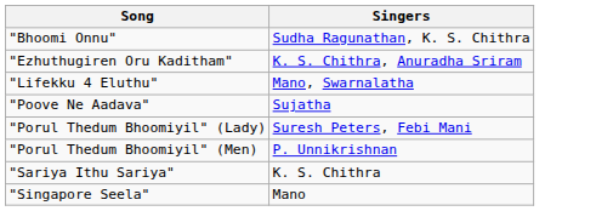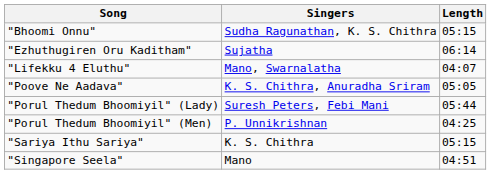 <table class="wikitable" style="font-size: 95%;">
 <tr>
 <th>Song</th>
 <th>Singers</th>
+<th>Length</th>
 </tr>
 <tr>
 <td>"Bhoomi Onnu"</td>
 <td><a href='#'>Sudha Ragunathan</a>, K. S. Chithra</td>
+<td>05:15</td>
 </tr>
 <tr>
 <td>"Ezhuthugiren Oru Kaditham"</td>
-<td><a href='#'>K. S. Chithra</a>, <a href='#'>Anuradha Sriram</a></td>
+<td><a href='#'>Sujatha</a></td>
+<td>06:14</td>
 </tr>
 <tr>
 <td>"Lifekku 4 Eluthu"</td>
 <td><a href='#'>Mano</a>, <a href='#'>Swarnalatha</a></td>
+<td>04:07</td>
 </tr>
 <tr>
 <td>"Poove Ne Aadava"</td>
-<td><a href='#'>Sujatha</a></td>
+<td><a href='#'>K. S. Chithra</a>, <a href='#'>Anuradha Sriram</a></td>
+<td>05:05</td>
 </tr>
 <tr>
 <td>"Porul Thedum Bhoomiyil" (Lady)</td>
 <td><a href='#'>Suresh Peters</a>, <a href='#'>Febi Mani</a></td>
+<td>05:44</td>
 </tr>
 <tr>
 <td>"Porul Thedum Bhoomiyil" (Men)</td>
 <td><a href='#'>P. Unnikrishnan</a></td>
+<td>04:25</td>
 </tr>
 <tr>
 <td>"Sariya Ithu Sariya"</td>
 <td>K. S. Chithra</td>
+<td>05:15</td>
 </tr>
 <tr>
 <td>"Singapore Seela"</td>
 <td>Mano</td>
+<td>04:51</td>
 </tr>
 </table>
